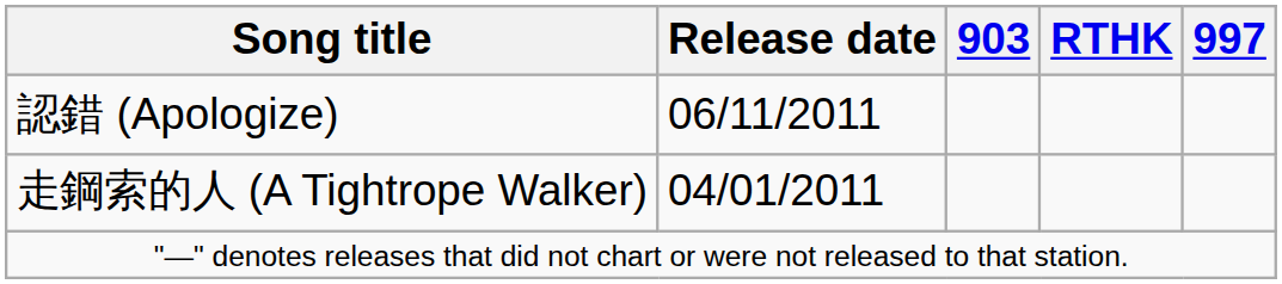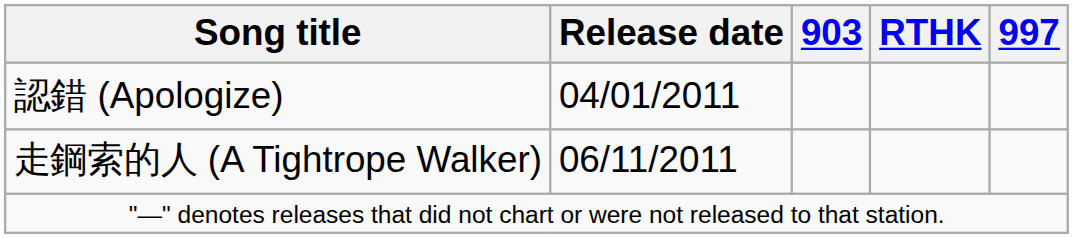 <table class="wikitable">
 <tr>
 <th>Song title</th>
 <th>Release date</th>
 <th><a href='#'>903</a></th>
 <th><a href='#'>RTHK</a></th>
 <th><a href='#'>997</a></th>
 </tr>
 <tr>
 <td>認錯 (Apologize)</td>
-<td>06/11/2011</td>
+<td>04/01/2011</td>
 <td></td>
 <td></td>
 <td></td>
 </tr>
 <tr>
 <td>走鋼索的人 (A Tightrope Walker)</td>
-<td>04/01/2011</td>
+<td>06/11/2011</td>
 <td></td>
 <td></td>
 <td></td>
 </tr>
 <tr>
 <td colspan="25" style="text-align:center; font-size:8pt;">"—" denotes releases that did not chart or were not released to that station.</td>
 </tr>
 </table>
